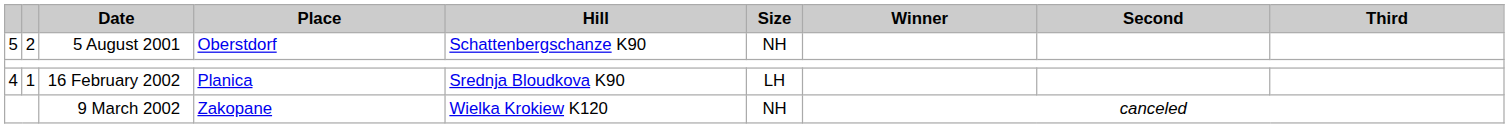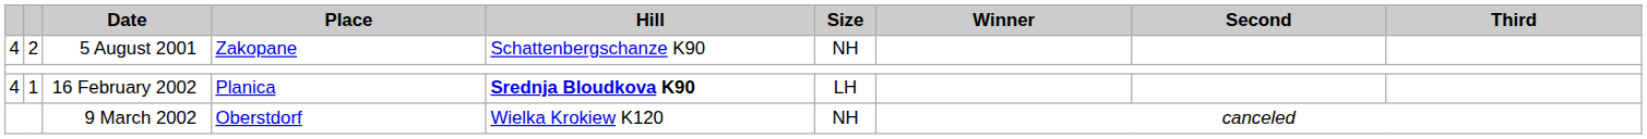 <table class="wikitable plainrowheaders" style="background:#fff; font-size:86%; line-height:16px; border:grey solid 1px; border-collapse:collapse;">
 <tr style="background:#ccc; text-align:center;">
 <th scope="col" style="background:#ccc; width=20 px;"></th>
 <th scope="col" style="background:#ccc; width=30 px;"></th>
 <th scope="col" style="background:#ccc; width:120px;">Date</th>
 <th scope="col" style="background:#ccc; width:200px;">Place</th>
 <th scope="col" style="background:#ccc; width:240px;">Hill</th>
 <th scope="col" style="background:#ccc; width:40px;">Size</th>
 <th scope="col" style="background:#ccc; width:185px;">Winner</th>
 <th scope="col" style="background:#ccc; width:185px;">Second</th>
 <th scope="col" style="background:#ccc; width:185px;">Third</th>
 </tr>
 <tr>
-<td align=center>5</td>
+<td align=center>4</td>
 <td align=center>2</td>
 <td align=right>5 August 2001  </td>
-<td> <a href='#'>Oberstdorf</a></td>
+<td> <a href='#'>Zakopane</a></td>
 <td><a href='#'>Schattenbergschanze</a> K90</td>
 <td align=center>NH</td>
 <td></td>
 <td></td>
 <td></td>
 </tr>
 <tr>
 <td colspan=9></td>
 </tr>
 <tr>
 <td align=center>4</td>
 <td align=center>1</td>
 <td align=right>16 February 2002  </td>
 <td> <a href='#'>Planica</a></td>
-<td><a href='#'>Srednja Bloudkova</a> K90</td>
+<td><strong><a href='#'>Srednja Bloudkova</a> K90</strong></td>
 <td align=center>LH</td>
 <td></td>
 <td></td>
 <td></td>
 </tr>
 <tr>
 <td colspan=2></td>
 <td align=right>9 March 2002  </td>
-<td> <a href='#'>Zakopane</a></td>
+<td> <a href='#'>Oberstdorf</a></td>
 <td><a href='#'>Wielka Krokiew</a> K120</td>
 <td align=center>NH</td>
 <td colspan=3 align=center><em>canceled</em></td>
 </tr>
 </table>
